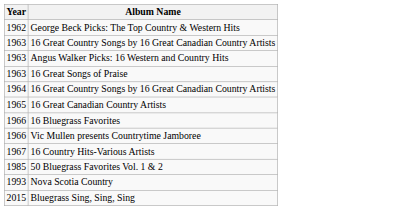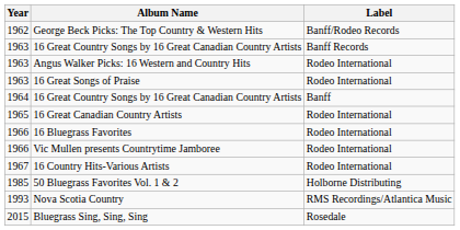 <table class="wikitable">
 <tr>
 <th>Year</th>
 <th>Album Name</th>
+<th>Label</th>
 </tr>
 <tr>
 <td>1962</td>
 <td>George Beck Picks: The Top Country & Western Hits</td>
+<td>Banff/Rodeo Records</td>
 </tr>
 <tr>
 <td>1963</td>
 <td>16 Great Country Songs by 16 Great Canadian Country Artists</td>
+<td>Banff  Records</td>
 </tr>
 <tr>
 <td>1963</td>
 <td>Angus Walker Picks: 16 Western and Country Hits</td>
+<td>Rodeo International</td>
 </tr>
 <tr>
 <td>1963</td>
 <td>16 Great Songs of Praise</td>
+<td>Rodeo International</td>
 </tr>
 <tr>
 <td>1964</td>
 <td>16 Great Country Songs by 16 Great Canadian Country Artists</td>
+<td>Banff</td>
 </tr>
 <tr>
 <td>1965</td>
 <td>16 Great Canadian Country Artists</td>
+<td>Rodeo International</td>
 </tr>
 <tr>
 <td>1966</td>
 <td>16 Bluegrass Favorites</td>
+<td>Rodeo International</td>
 </tr>
 <tr>
 <td>1966</td>
 <td>Vic Mullen presents Countrytime Jamboree</td>
+<td>Rodeo International</td>
 </tr>
 <tr>
 <td>1967</td>
 <td>16 Country Hits-Various Artists</td>
+<td>Rodeo International</td>
 </tr>
 <tr>
 <td>1985</td>
 <td>50 Bluegrass Favorites Vol. 1 & 2</td>
+<td>Holborne Distributing</td>
 </tr>
 <tr>
 <td>1993</td>
 <td>Nova Scotia Country</td>
+<td>RMS Recordings/Atlantica Music</td>
 </tr>
 <tr>
 <td>2015</td>
 <td>Bluegrass Sing, Sing, Sing</td>
+<td>Rosedale</td>
 </tr>
 </table>
